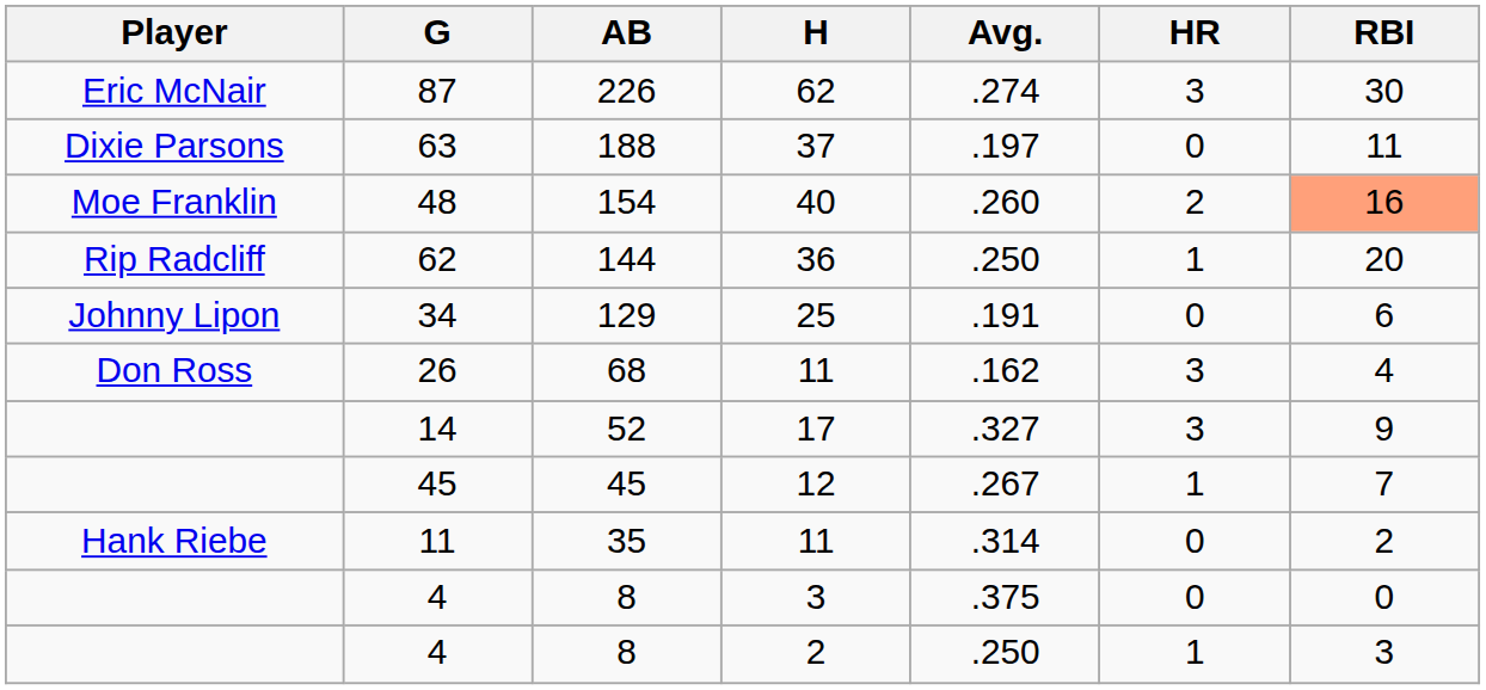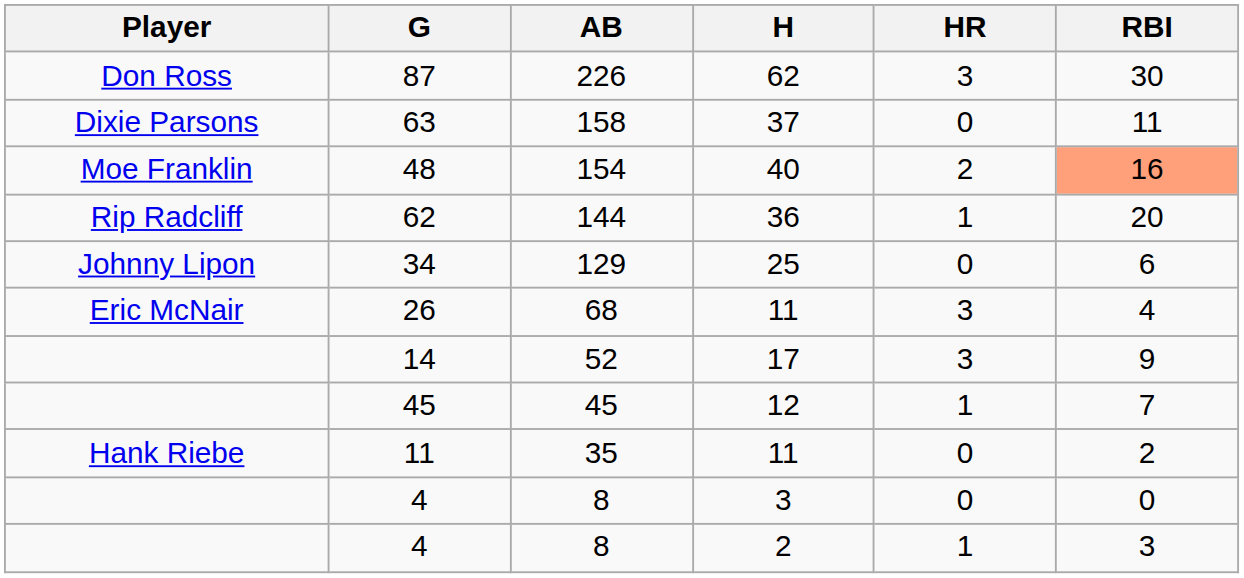 <table class="wikitable sortable">
 <tr>
 <th bgcolor="#DDDDFF" width="16%">Player</th>
 <th bgcolor="#DDDDFF" width="9%">G</th>
 <th bgcolor="#DDDDFF" width="9%">AB</th>
 <th bgcolor="#DDDDFF" width="9%">H</th>
-<th bgcolor="#DDDDFF" width="9%">Avg.</th>
 <th bgcolor="#DDDDFF" width="9%">HR</th>
 <th bgcolor="#DDDDFF" width="9%">RBI</th>
 </tr>
 <tr align="center">
-<td><a href='#'>Eric McNair</a></td>
+<td><a href='#'>Don Ross</a></td>
 <td>87</td>
 <td>226</td>
 <td>62</td>
-<td>.274</td>
 <td>3</td>
 <td>30</td>
 </tr>
 <tr align=center>
 <td><a href='#'>Dixie Parsons</a></td>
 <td>63</td>
-<td>188</td>
+<td>158</td>
 <td>37</td>
-<td>.197</td>
 <td>0</td>
 <td>11</td>
 </tr>
 <tr align=center>
 <td><a href='#'>Moe Franklin</a></td>
 <td>48</td>
 <td>154</td>
 <td>40</td>
-<td>.260</td>
 <td>2</td>
 <td style="background: lightsalmon;">16</td>
 </tr>
 <tr align=center>
 <td><a href='#'>Rip Radcliff</a></td>
 <td>62</td>
 <td>144</td>
 <td>36</td>
-<td>.250</td>
 <td>1</td>
 <td>20</td>
 </tr>
 <tr align=center>
 <td><a href='#'>Johnny Lipon</a></td>
 <td>34</td>
 <td>129</td>
 <td>25</td>
-<td>.191</td>
 <td>0</td>
 <td>6</td>
 </tr>
 <tr align=center>
-<td><a href='#'>Don Ross</a></td>
+<td><a href='#'>Eric McNair</a></td>
 <td>26</td>
 <td>68</td>
 <td>11</td>
-<td>.162</td>
 <td>3</td>
 <td>4</td>
 </tr>
 <tr align=center>
 <td></td>
 <td>14</td>
 <td>52</td>
 <td>17</td>
-<td>.327</td>
 <td>3</td>
 <td>9</td>
 </tr>
 <tr align="center">
 <td></td>
 <td>45</td>
 <td>45</td>
 <td>12</td>
-<td>.267</td>
 <td>1</td>
 <td>7</td>
 </tr>
 <tr align="center">
 <td><a href='#'>Hank Riebe</a></td>
 <td>11</td>
 <td>35</td>
 <td>11</td>
-<td>.314</td>
 <td>0</td>
 <td>2</td>
 </tr>
 <tr align=center>
 <td></td>
 <td>4</td>
 <td>8</td>
 <td>3</td>
-<td>.375</td>
 <td>0</td>
 <td>0</td>
 </tr>
 <tr align="center">
 <td></td>
 <td>4</td>
 <td>8</td>
 <td>2</td>
-<td>.250</td>
 <td>1</td>
 <td>3</td>
 </tr>
 </table>
